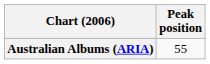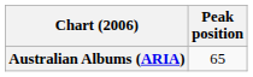 <table class="wikitable plainrowheaders">
 <tr>
 <th>Chart (2006)</th>
 <th>Peak<br>position</th>
 </tr>
 <tr>
 <th scope="row">Australian Albums (<a href='#'>ARIA</a>)</th>
-<td style="text-align:center;">55</td>
+<td style="text-align:center;">65</td>
 </tr>
 </table>
